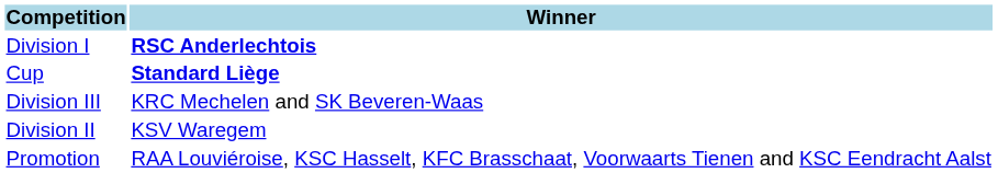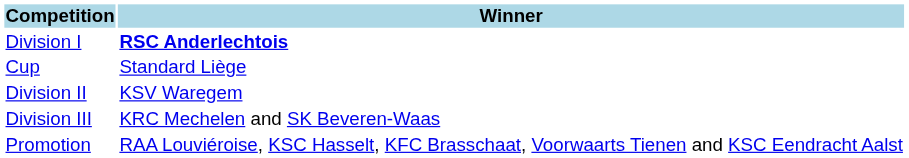 <table>
 <tr style="background:lightblue;">
 <th>Competition</th>
 <th>Winner</th>
 </tr>
 <tr>
 <td><a href='#'>Division I</a></td>
 <td><strong><a href='#'>RSC Anderlechtois</a></strong></td>
 </tr>
 <tr>
 <td><a href='#'>Cup</a></td>
-<td><strong><a href='#'>Standard Liège</a></strong></td>
+<td><a href='#'>Standard Liège</a></td>
+</tr>
+<tr>
+<td><a href='#'>Division II</a></td>
+<td><a href='#'>KSV Waregem</a></td>
 </tr>
 <tr>
 <td><a href='#'>Division III</a></td>
 <td><a href='#'>KRC Mechelen</a> and <a href='#'>SK Beveren-Waas</a></td>
 </tr>
 <tr>
-<td><a href='#'>Division II</a></td>
-<td><a href='#'>KSV Waregem</a></td>
-</tr>
-<tr>
 <td><a href='#'>Promotion</a></td>
 <td><a href='#'>RAA Louviéroise</a>, <a href='#'>KSC Hasselt</a>, <a href='#'>KFC Brasschaat</a>, <a href='#'>Voorwaarts Tienen</a> and <a href='#'>KSC Eendracht Aalst</a></td>
 </tr>
 </table>
